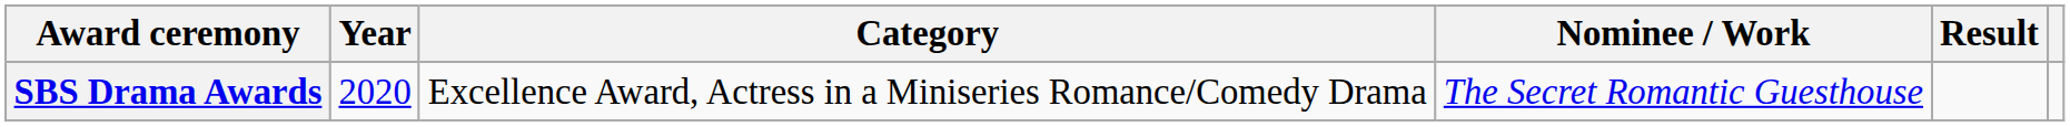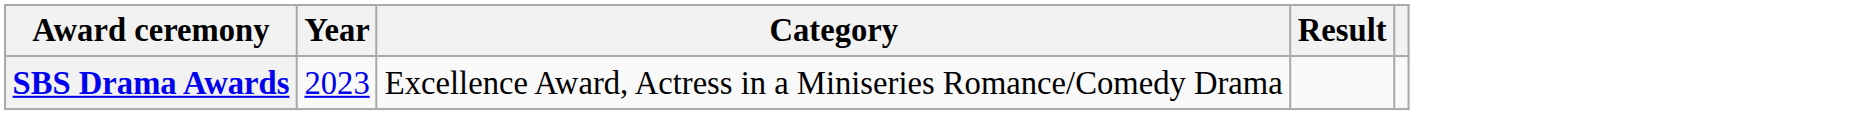 <table class="wikitable plainrowheaders sortable">
 <tr>
 <th scope="col">Award ceremony</th>
 <th scope="col">Year</th>
 <th scope="col">Category</th>
-<th scope="col">Nominee / Work</th>
 <th scope="col">Result</th>
 <th scope="col" class="unsortable"></th>
 </tr>
 <tr>
 <th scope="row"><a href='#'>SBS Drama Awards</a></th>
-<td style="text-align:center"><a href='#'>2020</a></td>
+<td style="text-align:center"><a href='#'>2023</a></td>
 <td>Excellence Award, Actress in a Miniseries Romance/Comedy Drama</td>
-<td><em><a href='#'>The Secret Romantic Guesthouse</a></em></td>
 <td></td>
 <td style="text-align:center"></td>
 </tr>
 </table>
